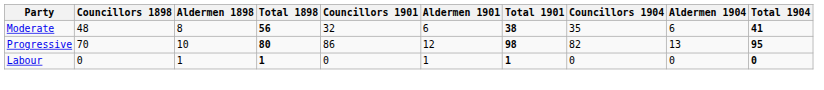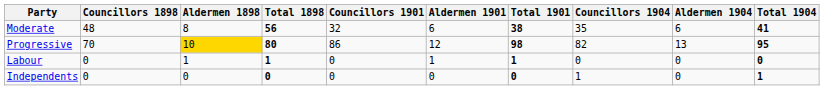 <table class="wikitable">
 <tr>
 <th>Party</th>
 <th>Councillors 1898</th>
 <th>Aldermen 1898</th>
 <th>Total 1898</th>
 <th>Councillors 1901</th>
 <th>Aldermen 1901</th>
 <th>Total 1901</th>
 <th>Councillors 1904</th>
 <th>Aldermen 1904</th>
 <th>Total 1904</th>
 </tr>
 <tr>
 <td><a href='#'>Moderate</a></td>
 <td>48</td>
 <td>8</td>
 <td><strong>56</strong></td>
 <td>32</td>
 <td>6</td>
 <td><strong>38</strong></td>
 <td>35</td>
 <td>6</td>
 <td><strong>41</strong></td>
 </tr>
 <tr>
 <td><a href='#'>Progressive</a></td>
 <td>70</td>
-<td>10</td>
+<td style="background: gold;">10</td>
 <td><strong>80</strong></td>
 <td>86</td>
 <td>12</td>
 <td><strong>98</strong></td>
 <td>82</td>
 <td>13</td>
 <td><strong>95</strong></td>
 </tr>
 <tr>
 <td><a href='#'>Labour</a></td>
 <td>0</td>
 <td>1</td>
 <td><strong>1</strong></td>
 <td>0</td>
 <td>1</td>
 <td><strong>1</strong></td>
 <td>0</td>
 <td>0</td>
 <td><strong>0</strong></td>
 </tr>
+<tr>
+<td><a href='#'>Independents</a></td>
+<td>0</td>
+<td>0</td>
+<td><strong>0</strong></td>
+<td>0</td>
+<td>0</td>
+<td><strong>0</strong></td>
+<td>1</td>
+<td>0</td>
+<td><strong>1</strong></td>
+</tr>
 </table>
